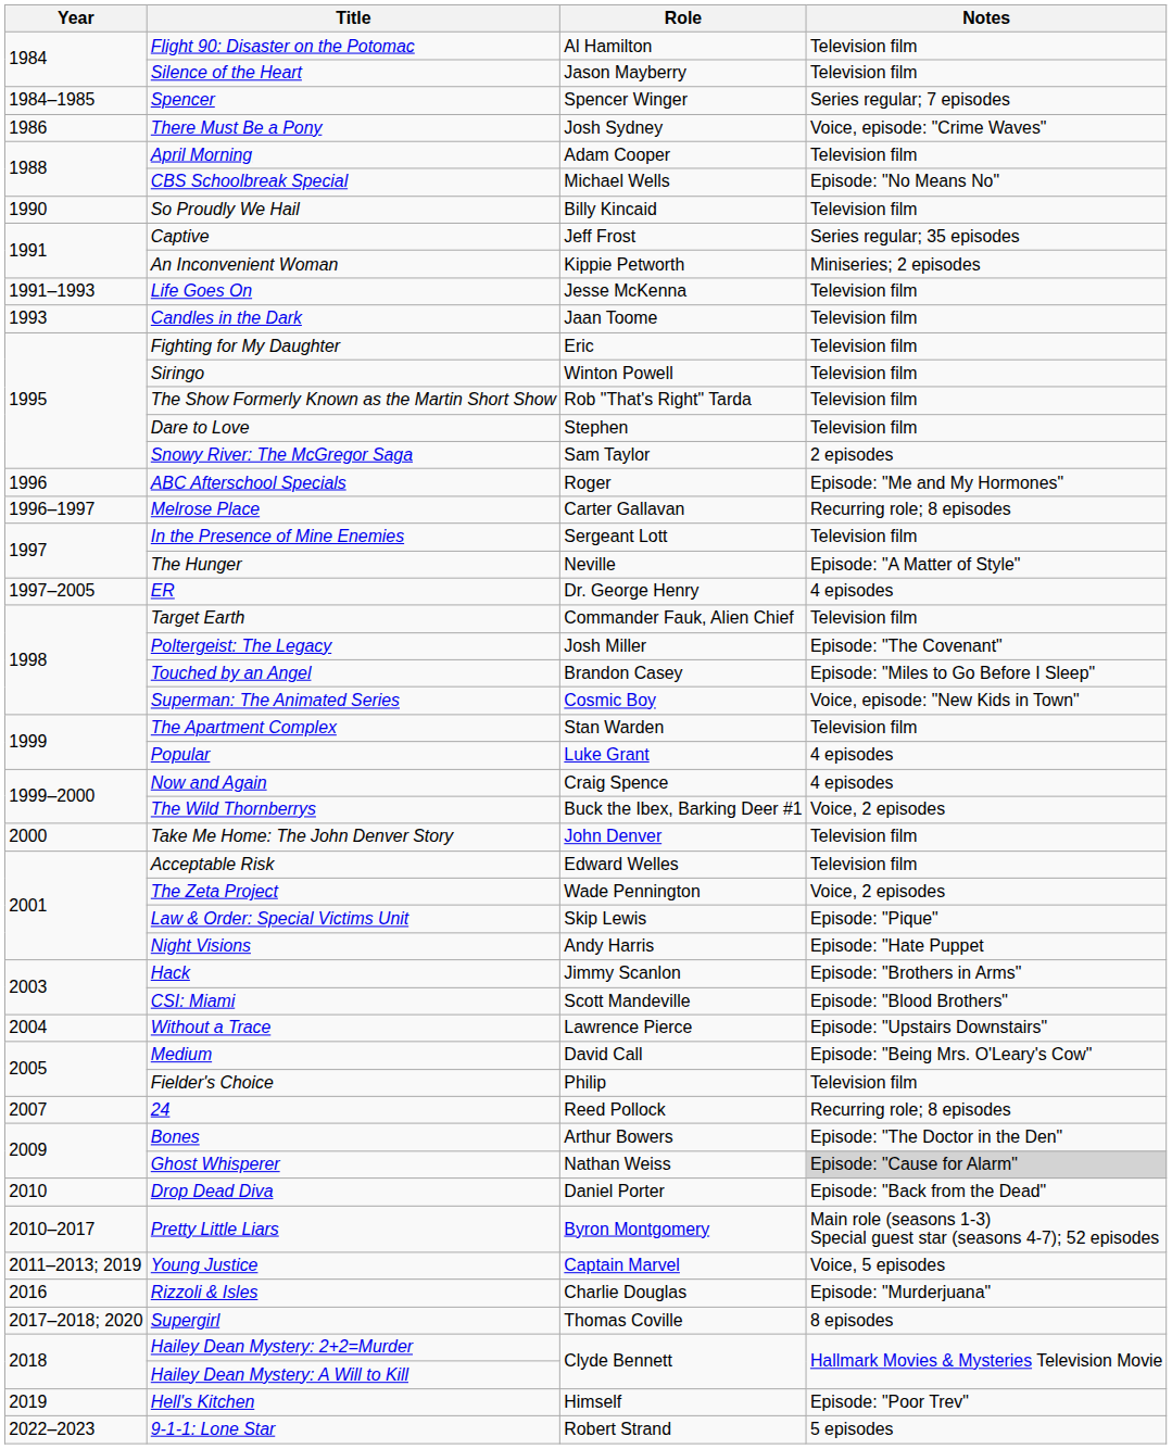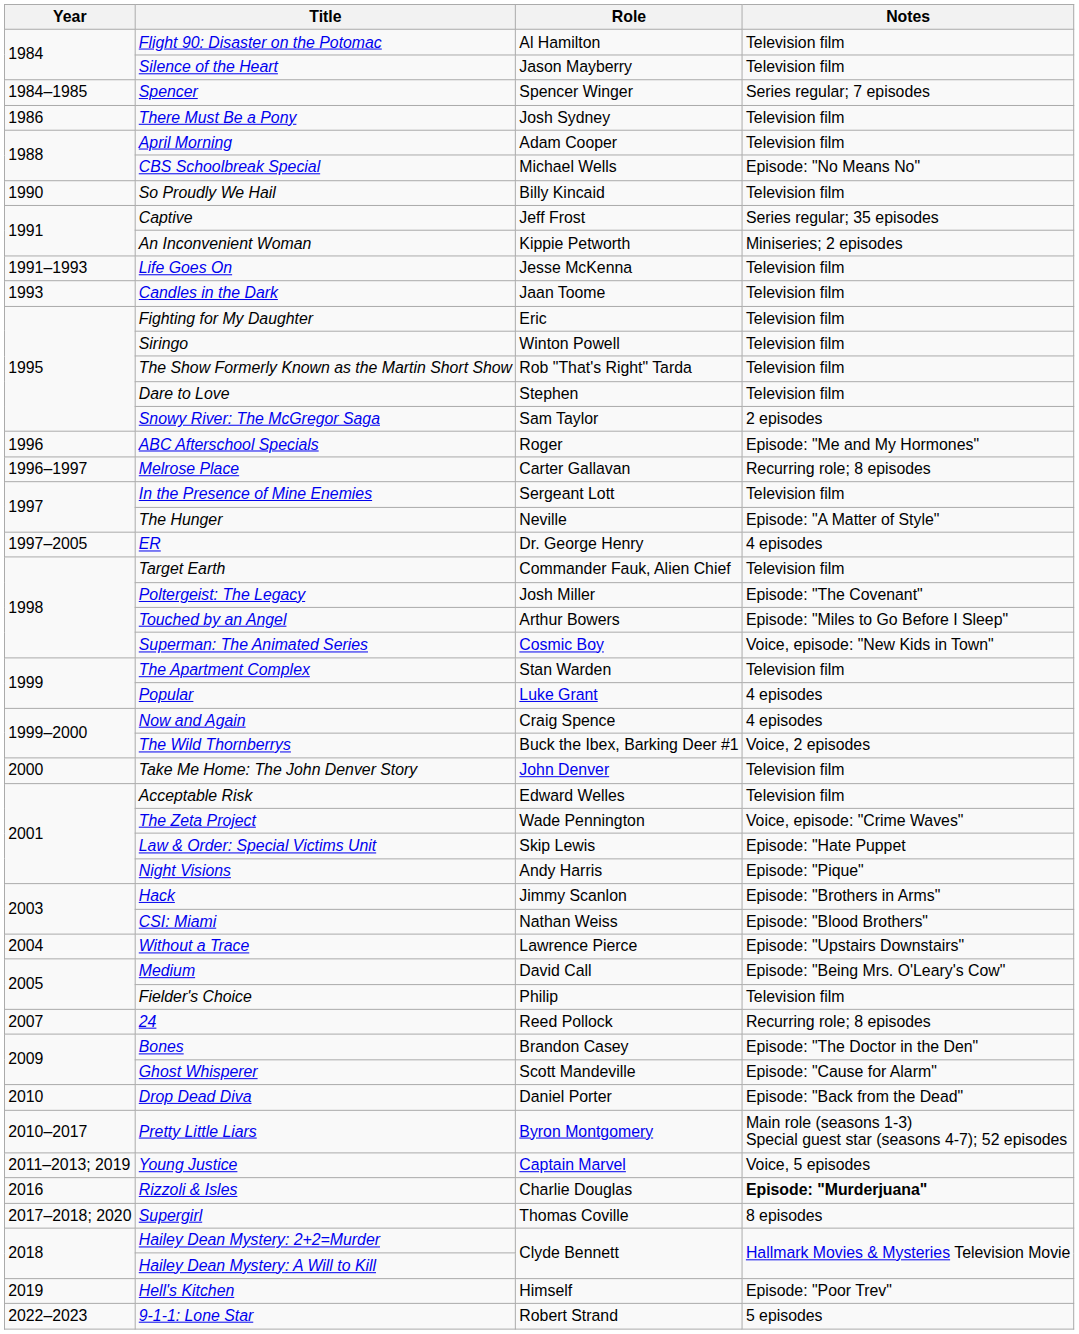 <table class="wikitable sortable">
 <tr>
 <th>Year</th>
 <th>Title</th>
 <th>Role</th>
 <th>Notes</th>
 </tr>
 <tr>
 <td rowspan="2">1984</td>
 <td><em><a href='#'>Flight 90: Disaster on the Potomac</a></em></td>
 <td>Al Hamilton</td>
 <td>Television film</td>
 </tr>
 <tr>
 <td><em><a href='#'>Silence of the Heart</a></em></td>
 <td>Jason Mayberry</td>
 <td>Television film</td>
 </tr>
 <tr>
 <td>1984–1985</td>
 <td><em><a href='#'>Spencer</a></em></td>
 <td>Spencer Winger</td>
 <td>Series regular; 7 episodes</td>
 </tr>
 <tr>
 <td>1986</td>
 <td><em><a href='#'>There Must Be a Pony</a></em></td>
 <td>Josh Sydney</td>
-<td>Voice, episode: "Crime Waves"</td>
+<td>Television film</td>
 </tr>
 <tr>
 <td rowspan="2">1988</td>
 <td><em><a href='#'>April Morning</a></em></td>
 <td>Adam Cooper</td>
 <td>Television film</td>
 </tr>
 <tr>
 <td><em><a href='#'>CBS Schoolbreak Special</a></em></td>
 <td>Michael Wells</td>
 <td>Episode: "No Means No"</td>
 </tr>
 <tr>
 <td>1990</td>
 <td><em>So Proudly We Hail</em></td>
 <td>Billy Kincaid</td>
 <td>Television film</td>
 </tr>
 <tr>
 <td rowspan="2">1991</td>
 <td><em>Captive</em></td>
 <td>Jeff Frost</td>
 <td>Series regular; 35 episodes</td>
 </tr>
 <tr>
 <td><em>An Inconvenient Woman</em></td>
 <td>Kippie Petworth</td>
 <td>Miniseries; 2 episodes</td>
 </tr>
 <tr>
 <td>1991–1993</td>
 <td><em><a href='#'>Life Goes On</a></em></td>
 <td>Jesse McKenna</td>
 <td>Television film</td>
 </tr>
 <tr>
 <td>1993</td>
 <td><em><a href='#'>Candles in the Dark</a></em></td>
 <td>Jaan Toome</td>
 <td>Television film</td>
 </tr>
 <tr>
 <td rowspan="5">1995</td>
 <td><em>Fighting for My Daughter</em></td>
 <td>Eric</td>
 <td>Television film</td>
 </tr>
 <tr>
 <td><em>Siringo</em></td>
 <td>Winton Powell</td>
 <td>Television film</td>
 </tr>
 <tr>
 <td><em>The Show Formerly Known as the Martin Short Show</em></td>
 <td>Rob "That's Right" Tarda</td>
 <td>Television film</td>
 </tr>
 <tr>
 <td><em>Dare to Love</em></td>
 <td>Stephen</td>
 <td>Television film</td>
 </tr>
 <tr>
 <td><em><a href='#'>Snowy River: The McGregor Saga</a></em></td>
 <td>Sam Taylor</td>
 <td>2 episodes</td>
 </tr>
 <tr>
 <td>1996</td>
 <td><em><a href='#'>ABC Afterschool Specials</a></em></td>
 <td>Roger</td>
 <td>Episode: "Me and My Hormones"</td>
 </tr>
 <tr>
 <td>1996–1997</td>
 <td><em><a href='#'>Melrose Place</a></em></td>
 <td>Carter Gallavan</td>
 <td>Recurring role; 8 episodes</td>
 </tr>
 <tr>
 <td rowspan="2">1997</td>
 <td><em><a href='#'>In the Presence of Mine Enemies</a></em></td>
 <td>Sergeant Lott</td>
 <td>Television film</td>
 </tr>
 <tr>
 <td><em>The Hunger</em></td>
 <td>Neville</td>
 <td>Episode: "A Matter of Style"</td>
 </tr>
 <tr>
 <td>1997–2005</td>
 <td><em><a href='#'>ER</a></em></td>
 <td>Dr. George Henry</td>
 <td>4 episodes</td>
 </tr>
 <tr>
 <td rowspan="4">1998</td>
 <td><em>Target Earth</em></td>
 <td>Commander Fauk, Alien Chief</td>
 <td>Television film</td>
 </tr>
 <tr>
 <td><em><a href='#'>Poltergeist: The Legacy</a></em></td>
 <td>Josh Miller</td>
 <td>Episode: "The Covenant"</td>
 </tr>
 <tr>
 <td><em><a href='#'>Touched by an Angel</a></em></td>
-<td>Brandon Casey</td>
+<td>Arthur Bowers</td>
 <td>Episode: "Miles to Go Before I Sleep"</td>
 </tr>
 <tr>
 <td><em><a href='#'>Superman: The Animated Series</a></em></td>
 <td><a href='#'>Cosmic Boy</a></td>
 <td>Voice, episode: "New Kids in Town"</td>
 </tr>
 <tr>
 <td rowspan="2">1999</td>
 <td><em><a href='#'>The Apartment Complex</a></em></td>
 <td>Stan Warden</td>
 <td>Television film</td>
 </tr>
 <tr>
 <td><em><a href='#'>Popular</a></em></td>
 <td><a href='#'>Luke Grant</a></td>
 <td>4 episodes</td>
 </tr>
 <tr>
 <td rowspan="2">1999–2000</td>
 <td><em><a href='#'>Now and Again</a></em></td>
 <td>Craig Spence</td>
 <td>4 episodes</td>
 </tr>
 <tr>
 <td><em><a href='#'>The Wild Thornberrys</a></em></td>
 <td>Buck the Ibex, Barking Deer #1</td>
 <td>Voice, 2 episodes</td>
 </tr>
 <tr>
 <td>2000</td>
 <td><em>Take Me Home: The John Denver Story</em></td>
 <td><a href='#'>John Denver</a></td>
 <td>Television film</td>
 </tr>
 <tr>
 <td rowspan="4">2001</td>
 <td><em>Acceptable Risk</em></td>
 <td>Edward Welles</td>
 <td>Television film</td>
 </tr>
 <tr>
 <td><em><a href='#'>The Zeta Project</a></em></td>
 <td>Wade Pennington</td>
-<td>Voice, 2 episodes</td>
+<td>Voice, episode: "Crime Waves"</td>
 </tr>
 <tr>
 <td><em><a href='#'>Law & Order: Special Victims Unit</a></em></td>
 <td>Skip Lewis</td>
-<td>Episode: "Pique"</td>
+<td>Episode: "Hate Puppet</td>
 </tr>
 <tr>
 <td><em><a href='#'>Night Visions</a></em></td>
 <td>Andy Harris</td>
-<td>Episode: "Hate Puppet</td>
+<td>Episode: "Pique"</td>
 </tr>
 <tr>
 <td rowspan="2">2003</td>
 <td><em><a href='#'>Hack</a></em></td>
 <td>Jimmy Scanlon</td>
 <td>Episode: "Brothers in Arms"</td>
 </tr>
 <tr>
 <td><em><a href='#'>CSI: Miami</a></em></td>
-<td>Scott Mandeville</td>
+<td>Nathan Weiss</td>
 <td>Episode: "Blood Brothers"</td>
 </tr>
 <tr>
 <td>2004</td>
 <td><em><a href='#'>Without a Trace</a></em></td>
 <td>Lawrence Pierce</td>
 <td>Episode: "Upstairs Downstairs"</td>
 </tr>
 <tr>
 <td rowspan="2">2005</td>
 <td><em><a href='#'>Medium</a></em></td>
 <td>David Call</td>
 <td>Episode: "Being Mrs. O'Leary's Cow"</td>
 </tr>
 <tr>
 <td><em>Fielder's Choice</em></td>
 <td>Philip</td>
 <td>Television film</td>
 </tr>
 <tr>
 <td>2007</td>
 <td><em><a href='#'>24</a></em></td>
 <td>Reed Pollock</td>
 <td>Recurring role; 8 episodes</td>
 </tr>
 <tr>
 <td rowspan="2">2009</td>
 <td><em><a href='#'>Bones</a></em></td>
-<td>Arthur Bowers</td>
+<td>Brandon Casey</td>
 <td>Episode: "The Doctor in the Den"</td>
 </tr>
 <tr>
 <td><em><a href='#'>Ghost Whisperer</a></em></td>
-<td>Nathan Weiss</td>
-<td style="background: lightgrey;">Episode: "Cause for Alarm"</td>
+<td>Scott Mandeville</td>
+<td>Episode: "Cause for Alarm"</td>
 </tr>
 <tr>
 <td>2010</td>
 <td><em><a href='#'>Drop Dead Diva</a></em></td>
 <td>Daniel Porter</td>
 <td>Episode: "Back from the Dead"</td>
 </tr>
 <tr>
 <td>2010–2017</td>
 <td><em><a href='#'>Pretty Little Liars</a></em></td>
 <td><a href='#'>Byron Montgomery</a></td>
 <td>Main role (seasons 1-3)<br>Special guest star (seasons 4-7); 52 episodes</td>
 </tr>
 <tr>
 <td>2011–2013; 2019</td>
 <td><em><a href='#'>Young Justice</a></em></td>
 <td><a href='#'>Captain Marvel</a></td>
 <td>Voice, 5 episodes</td>
 </tr>
 <tr>
 <td>2016</td>
 <td><em><a href='#'>Rizzoli & Isles</a></em></td>
 <td>Charlie Douglas</td>
-<td>Episode: "Murderjuana"</td>
+<td><strong>Episode: "Murderjuana"</strong></td>
 </tr>
 <tr>
 <td>2017–2018; 2020</td>
 <td><em><a href='#'>Supergirl</a></em></td>
 <td>Thomas Coville</td>
 <td>8 episodes</td>
 </tr>
 <tr>
 <td rowspan="2">2018</td>
 <td><em><a href='#'>Hailey Dean Mystery: 2+2=Murder</a></em></td>
 <td rowspan="2">Clyde Bennett</td>
 <td rowspan="2"><a href='#'>Hallmark Movies & Mysteries</a> Television Movie</td>
 </tr>
 <tr>
 <td><em><a href='#'>Hailey Dean Mystery: A Will to Kill</a></em></td>
 </tr>
 <tr>
 <td>2019</td>
 <td><em><a href='#'>Hell's Kitchen</a></em></td>
 <td>Himself</td>
 <td>Episode: "Poor Trev"</td>
 </tr>
 <tr>
 <td>2022–2023</td>
 <td><em><a href='#'>9-1-1: Lone Star</a></em></td>
 <td>Robert Strand</td>
 <td>5 episodes</td>
 </tr>
 </table>
